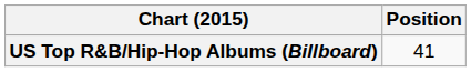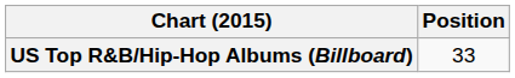 <table class="wikitable plainrowheaders" style="text-align:center">
 <tr>
 <th>Chart (2015)</th>
 <th>Position</th>
 </tr>
 <tr>
 <th scope="row">US Top R&B/Hip-Hop Albums (<em>Billboard</em>)</th>
-<td>41</td>
+<td>33</td>
 </tr>
 </table>
